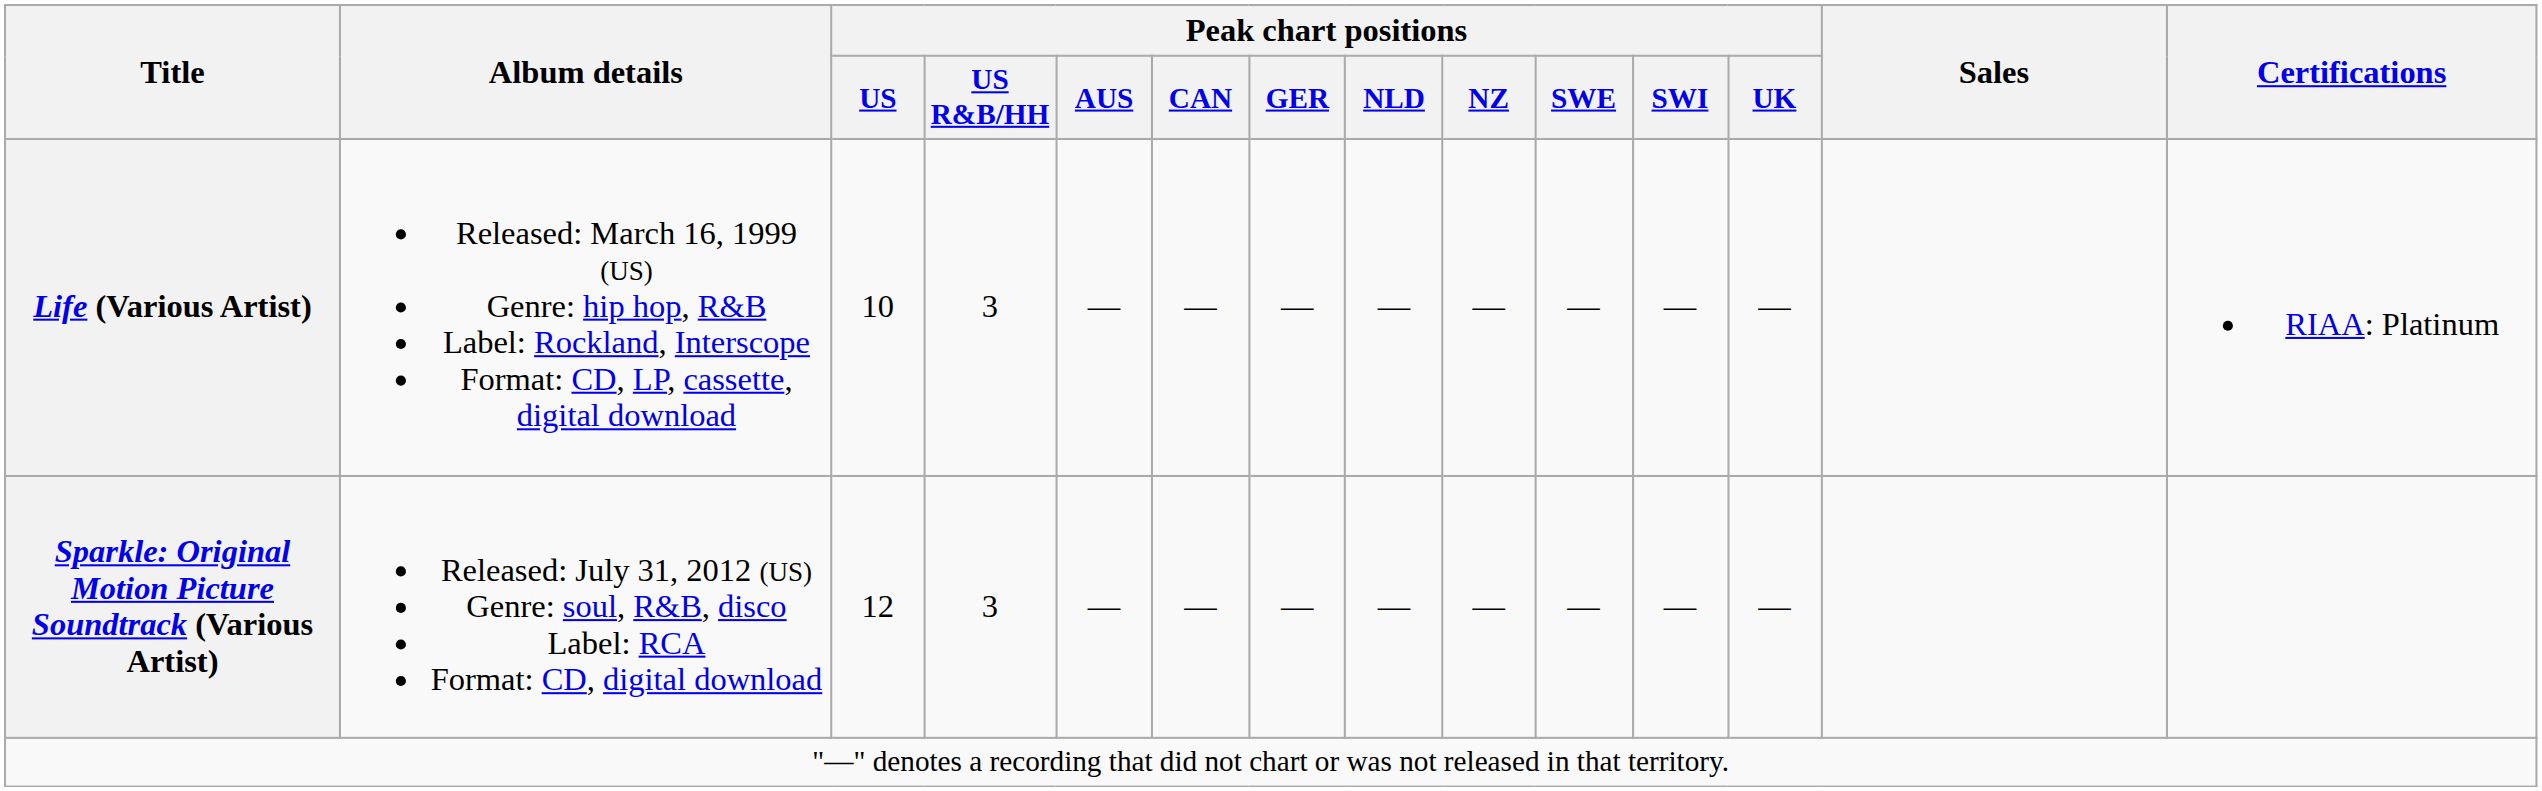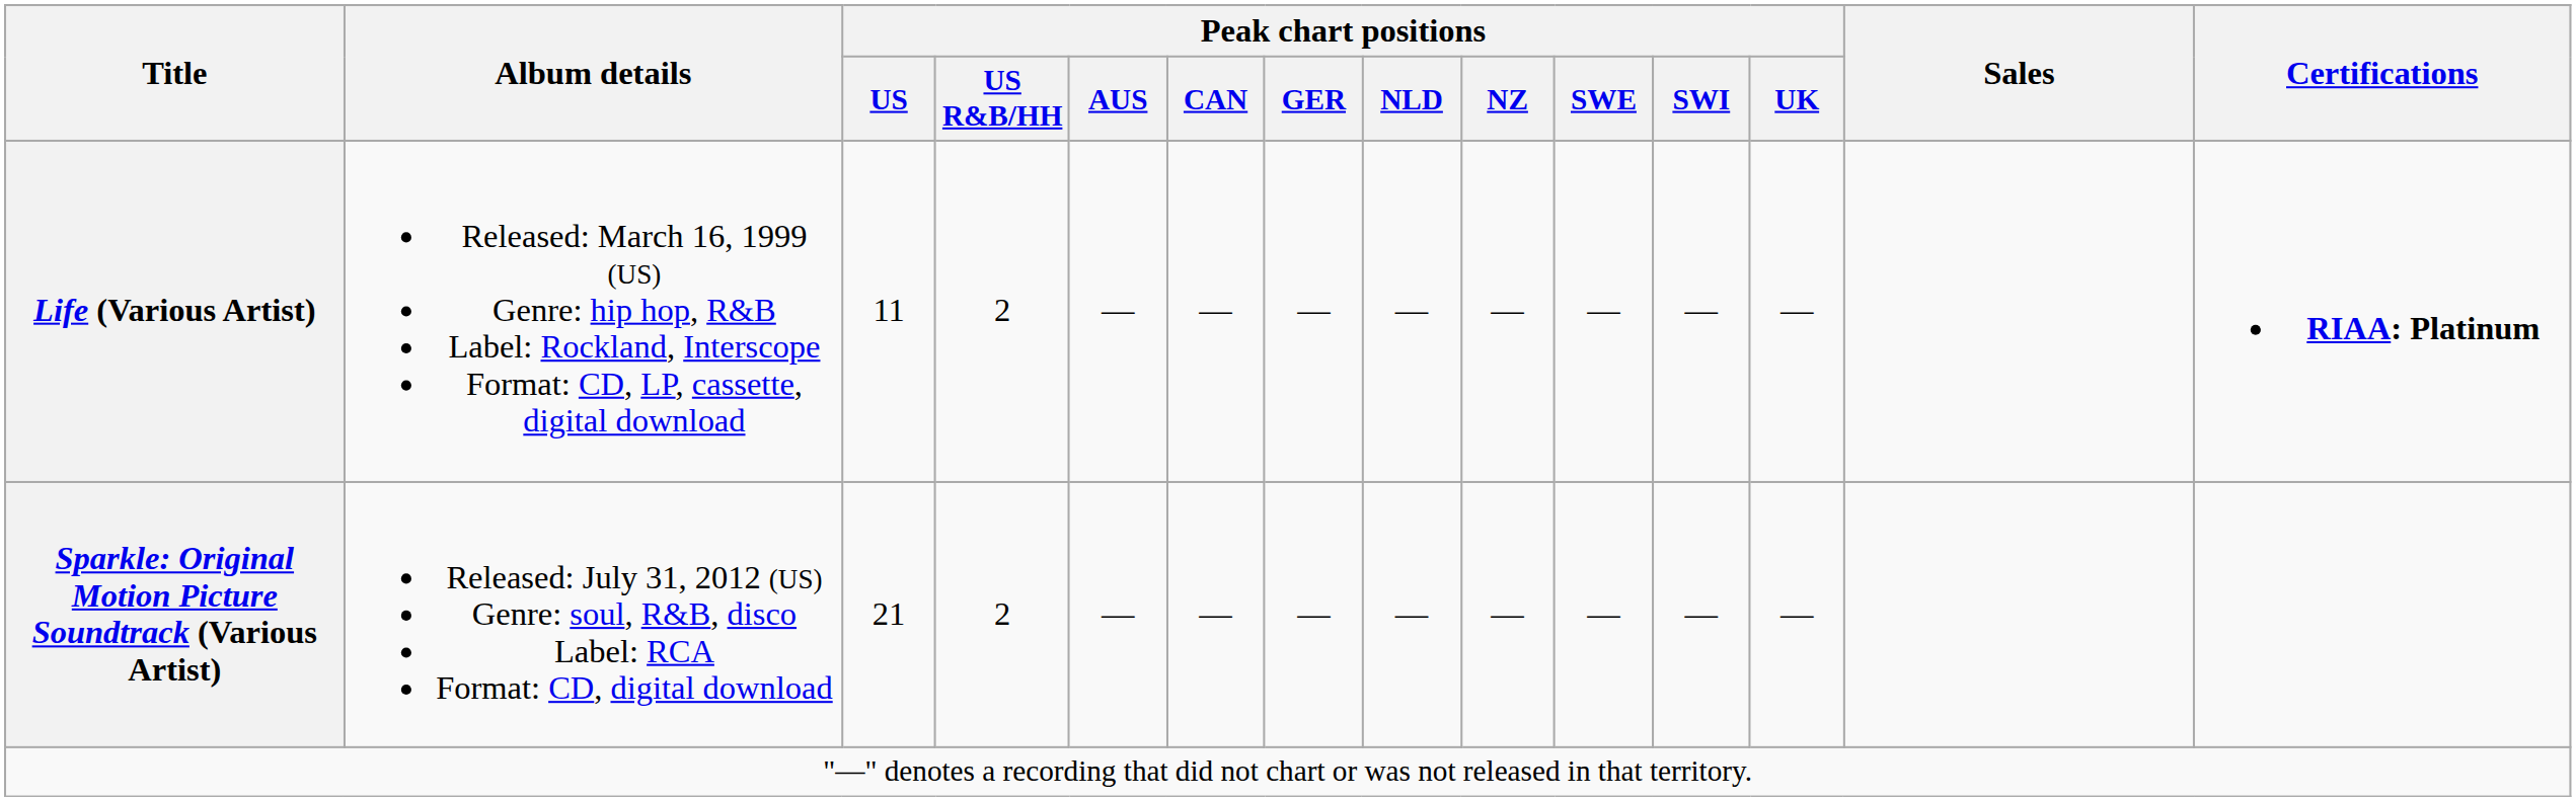 <table class="wikitable plainrowheaders" style="text-align:center;">
 <tr>
 <th scope="col" rowspan="2" style="width:11em;">Title</th>
 <th scope="col" rowspan="2" style="width:16em;">Album details</th>
 <th scope="col" colspan="10">Peak chart positions</th>
 <th scope="col" rowspan="2" style="width:12em;">Sales</th>
 <th scope="col" rowspan="2" style="width:12em;"><a href='#'>Certifications</a></th>
 </tr>
 <tr>
 <th scope="col" style="width:3em;font-size:90%;"><a href='#'>US</a><br></th>
 <th scope="col" style="width:3em;font-size:90%;"><a href='#'>US<br>R&B/HH</a><br></th>
 <th scope="col" style="width:3em;font-size:90%;"><a href='#'>AUS</a><br></th>
 <th scope="col" style="width:3em;font-size:90%;"><a href='#'>CAN</a><br></th>
 <th scope="col" style="width:3em;font-size:90%;"><a href='#'>GER</a><br></th>
 <th scope="col" style="width:3em;font-size:90%;"><a href='#'>NLD</a><br></th>
 <th scope="col" style="width:3em;font-size:90%;"><a href='#'>NZ</a><br></th>
 <th scope="col" style="width:3em;font-size:90%;"><a href='#'>SWE</a><br></th>
 <th scope="col" style="width:3em;font-size:90%;"><a href='#'>SWI</a><br></th>
 <th scope="col" style="width:3em;font-size:90%;"><a href='#'>UK</a><br></th>
 </tr>
 <tr>
 <th scope="row"><em><a href='#'>Life</a></em> (Various Artist)</th>
 <td><br><ul><li>Released: March 16, 1999 <small>(US)</small></li><li>Genre: <a href='#'>hip hop</a>, <a href='#'>R&B</a></li><li>Label: <a href='#'>Rockland</a>,  <a href='#'>Interscope</a></li><li>Format: <a href='#'>CD</a>, <a href='#'>LP</a>, <a href='#'>cassette</a>, <a href='#'>digital download</a></li></ul></td>
-<td>10</td>
-<td>3</td>
+<td>11</td>
+<td>2</td>
 <td>—</td>
 <td>—</td>
 <td>—</td>
 <td>—</td>
 <td>—</td>
 <td>—</td>
 <td>—</td>
 <td>—</td>
 <td></td>
-<td><br><ul><li><a href='#'>RIAA</a>: Platinum</li></ul></td>
+<td><strong><br><ul><li><a href='#'>RIAA</a>: Platinum</li></ul></strong></td>
 </tr>
 <tr>
 <th scope="row"><em><a href='#'>Sparkle: Original Motion Picture Soundtrack</a></em> (Various Artist)</th>
 <td><br><ul><li>Released: July 31, 2012 <small>(US)</small></li><li>Genre: <a href='#'>soul</a>, <a href='#'>R&B</a>, <a href='#'>disco</a></li><li>Label: <a href='#'>RCA</a></li><li>Format: <a href='#'>CD</a>, <a href='#'>digital download</a></li></ul></td>
-<td>12</td>
-<td>3</td>
+<td>21</td>
+<td>2</td>
 <td>—</td>
 <td>—</td>
 <td>—</td>
 <td>—</td>
 <td>—</td>
 <td>—</td>
 <td>—</td>
 <td>—</td>
 <td></td>
 <td></td>
 </tr>
 <tr>
 <td colspan="14" style="font-size:90%">"—" denotes a recording that did not chart or was not released in that territory.</td>
 </tr>
 </table>
